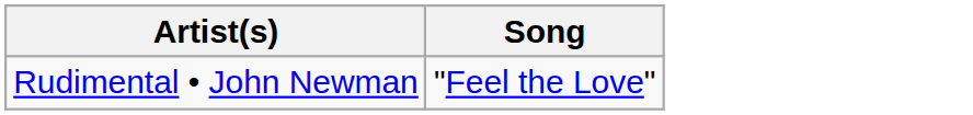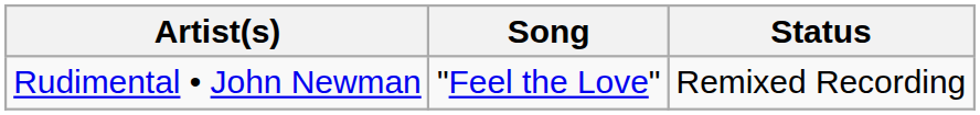 <table class="wikitable" style="font-size: 85%">
 <tr>
 <th>Artist(s)</th>
 <th>Song</th>
+<th>Status</th>
 </tr>
 <tr>
 <td> <a href='#'>Rudimental</a> •  <a href='#'>John Newman</a></td>
 <td>"<a href='#'>Feel the Love</a>"</td>
+<td>Remixed Recording</td>
 </tr>
 </table>
